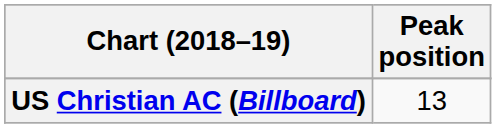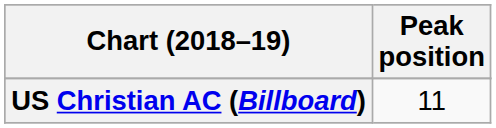 <table class="wikitable sortable plainrowheaders" style="text-align:center">
 <tr>
 <th scope="col">Chart (2018–19)</th>
 <th scope="col">Peak<br> position</th>
 </tr>
 <tr>
 </tr>
 <tr>
 </tr>
 <tr>
 <th scope="row">US <a href='#'>Christian AC</a> (<em><a href='#'>Billboard</a></em>)</th>
-<td>13</td>
+<td>11</td>
 </tr>
 </table>
